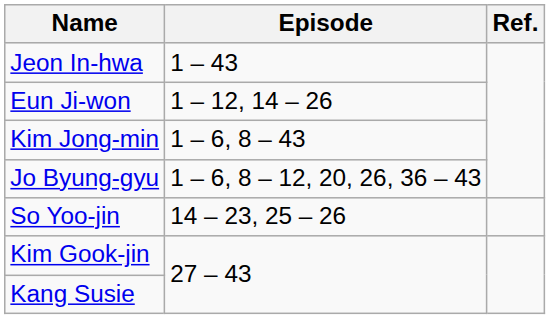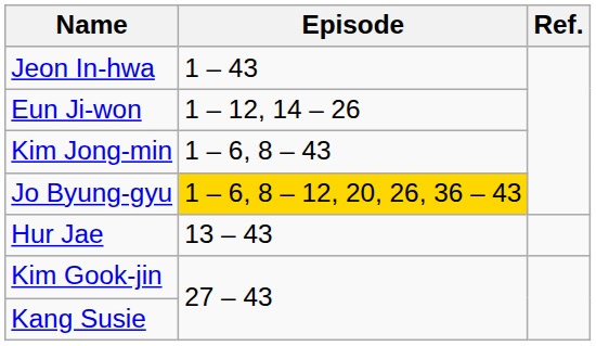 <table class=wikitable>
 <tr>
 <th>Name</th>
 <th>Episode</th>
 <th>Ref.</th>
 </tr>
 <tr>
 <td><a href='#'>Jeon In-hwa</a></td>
 <td>1 – 43</td>
 <td rowspan=4></td>
 </tr>
 <tr>
 <td><a href='#'>Eun Ji-won</a></td>
 <td>1 – 12, 14 – 26</td>
 </tr>
 <tr>
 <td><a href='#'>Kim Jong-min</a></td>
 <td>1 – 6, 8 – 43</td>
 </tr>
 <tr>
 <td><a href='#'>Jo Byung-gyu</a></td>
-<td>1 – 6, 8 – 12, 20, 26, 36 – 43</td>
+<td style="background: gold;">1 – 6, 8 – 12, 20, 26, 36 – 43</td>
 </tr>
 <tr>
-<td><a href='#'>So Yoo-jin</a></td>
-<td>14 – 23, 25 – 26</td>
+<td><a href='#'>Hur Jae</a></td>
+<td>13 – 43</td>
 <td></td>
 </tr>
 <tr>
 <td><a href='#'>Kim Gook-jin</a></td>
 <td rowspan=2>27 – 43</td>
 <td rowspan=2></td>
 </tr>
 <tr>
 <td><a href='#'>Kang Susie</a></td>
 </tr>
 </table>
